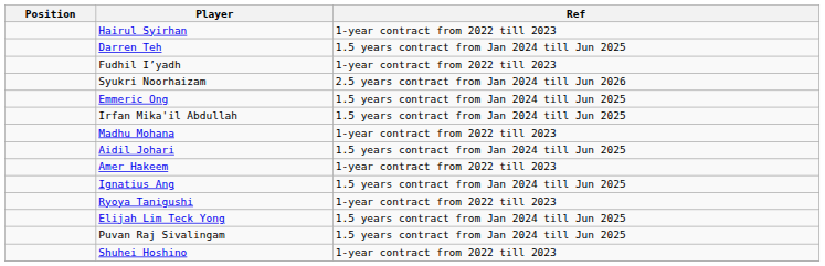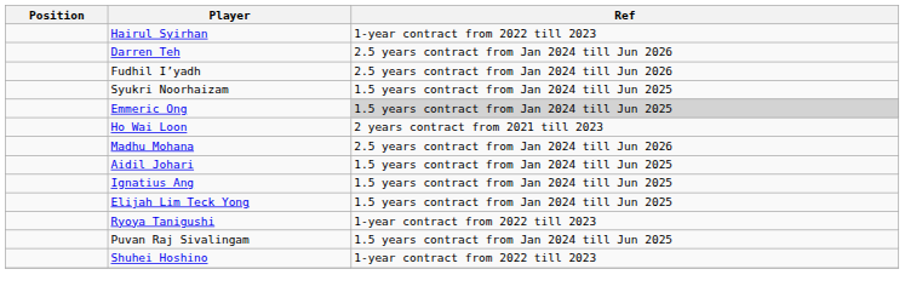 <table class="wikitable sortable" style="width:80%; text-align:center; font-size:100%; text-align:left;">
 <tr>
 <th><strong>Position</strong></th>
 <th><strong>Player</strong></th>
 <th><strong>Ref</strong></th>
 </tr>
 <tr>
 <td></td>
 <td> <a href='#'>Hairul Syirhan</a></td>
 <td>1-year contract from 2022 till 2023  </td>
 </tr>
 <tr>
 <td></td>
 <td> <a href='#'>Darren Teh</a></td>
+<td>2.5 years contract from Jan 2024 till Jun 2026</td>
+</tr>
+<tr>
+<td></td>
+<td> Fudhil I’yadh</td>
+<td>2.5 years contract from Jan 2024 till Jun 2026</td>
+</tr>
+<tr>
+<td></td>
+<td> Syukri Noorhaizam</td>
 <td>1.5 years contract from Jan 2024 till Jun 2025</td>
 </tr>
 <tr>
 <td></td>
-<td> Fudhil I’yadh</td>
-<td>1-year contract from 2022 till 2023 </td>
+<td> <a href='#'>Emmeric Ong</a></td>
+<td style="background: lightgrey;">1.5 years contract from Jan 2024 till Jun 2025</td>
 </tr>
 <tr>
 <td></td>
-<td> Syukri Noorhaizam</td>
-<td>2.5 years contract from Jan 2024 till Jun 2026</td>
-</tr>
-<tr>
-<td></td>
-<td> <a href='#'>Emmeric Ong</a></td>
-<td>1.5 years contract from Jan 2024 till Jun 2025</td>
-</tr>
-<tr>
-<td></td>
-<td> Irfan Mika'il Abdullah</td>
-<td>1.5 years contract from Jan 2024 till Jun 2025</td>
+<td> <a href='#'>Ho Wai Loon</a></td>
+<td>2 years contract from 2021 till 2023</td>
 </tr>
 <tr>
 <td></td>
 <td> <a href='#'>Madhu Mohana</a></td>
-<td>1-year contract from 2022 till 2023 </td>
+<td>2.5 years contract from Jan 2024 till Jun 2026</td>
 </tr>
 <tr>
 <td></td>
 <td> <a href='#'>Aidil Johari </a></td>
 <td>1.5 years contract from Jan 2024 till Jun 2025</td>
 </tr>
 <tr>
 <td></td>
-<td> <a href='#'>Amer Hakeem</a></td>
-<td>1-year contract from 2022 till 2023 </td>
+<td> <a href='#'>Ignatius Ang</a></td>
+<td>1.5 years contract from Jan 2024 till Jun 2025</td>
 </tr>
 <tr>
 <td></td>
-<td> <a href='#'>Ignatius Ang</a></td>
+<td> <a href='#'>Elijah Lim Teck Yong</a></td>
 <td>1.5 years contract from Jan 2024 till Jun 2025</td>
 </tr>
 <tr>
 <td></td>
 <td> <a href='#'>Ryoya Tanigushi</a></td>
 <td>1-year contract from 2022 till 2023 </td>
-</tr>
-<tr>
-<td></td>
-<td> <a href='#'>Elijah Lim Teck Yong</a></td>
-<td>1.5 years contract from Jan 2024 till Jun 2025</td>
 </tr>
 <tr>
 <td></td>
 <td> Puvan Raj Sivalingam</td>
 <td>1.5 years contract from Jan 2024 till Jun 2025</td>
 </tr>
 <tr>
 <td></td>
 <td> <a href='#'>Shuhei Hoshino</a></td>
 <td>1-year contract from 2022 till 2023 </td>
 </tr>
 <tr>
 </tr>
 </table>
